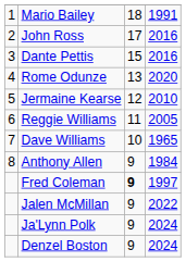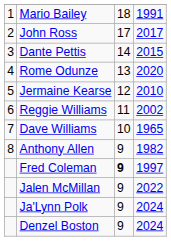 <table class="wikitable">
 <tr>
 </tr>
 <tr>
 <td>1</td>
 <td><a href='#'>Mario Bailey</a></td>
 <td>18</td>
 <td><a href='#'>1991</a></td>
 </tr>
 <tr>
 <td>2</td>
 <td><a href='#'>John Ross</a></td>
 <td>17</td>
-<td><a href='#'>2016</a></td>
+<td><a href='#'>2017</a></td>
 </tr>
 <tr>
 <td>3</td>
 <td><a href='#'>Dante Pettis</a></td>
-<td>15</td>
-<td><a href='#'>2016</a></td>
+<td>14</td>
+<td><a href='#'>2015</a></td>
 </tr>
 <tr>
 <td>4</td>
 <td><a href='#'>Rome Odunze</a></td>
 <td>13</td>
 <td><a href='#'>2020</a></td>
 </tr>
 <tr>
 <td>5</td>
 <td><a href='#'>Jermaine Kearse</a></td>
 <td>12</td>
 <td><a href='#'>2010</a></td>
 </tr>
 <tr>
 <td>6</td>
 <td><a href='#'>Reggie Williams</a></td>
 <td>11</td>
-<td><a href='#'>2005</a></td>
+<td><a href='#'>2002</a></td>
 </tr>
 <tr>
 <td>7</td>
 <td><a href='#'>Dave Williams</a></td>
 <td>10</td>
 <td><a href='#'>1965</a></td>
 </tr>
 <tr>
 <td>8</td>
 <td><a href='#'>Anthony Allen</a></td>
 <td>9</td>
-<td><a href='#'>1984</a></td>
+<td><a href='#'>1982</a></td>
 </tr>
 <tr>
 <td></td>
 <td><a href='#'>Fred Coleman</a></td>
 <td><strong>9</strong></td>
 <td><a href='#'>1997</a></td>
 </tr>
 <tr>
 <td></td>
 <td><a href='#'>Jalen McMillan</a></td>
 <td>9</td>
 <td><a href='#'>2022</a></td>
 </tr>
 <tr>
 <td></td>
 <td><a href='#'>Ja'Lynn Polk</a></td>
 <td>9</td>
 <td><a href='#'>2024</a></td>
 </tr>
 <tr>
 <td></td>
 <td><a href='#'>Denzel Boston</a></td>
 <td>9</td>
 <td><a href='#'>2024</a></td>
 </tr>
 </table>
